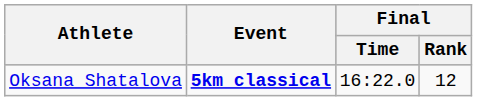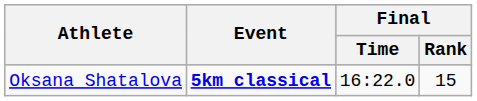 <table class="wikitable" style="font-size:90%;">
 <tr>
 <th rowspan="2">Athlete</th>
 <th rowspan="2">Event</th>
 <th colspan="2">Final</th>
 </tr>
 <tr>
 <th>Time</th>
 <th>Rank</th>
 </tr>
 <tr>
 <td rowspan="1"><a href='#'>Oksana Shatalova</a></td>
 <td><strong><a href='#'>5km classical</a></strong></td>
 <td align="center">16:22.0</td>
-<td align="center">12</td>
+<td align="center">15</td>
 </tr>
 </table>
